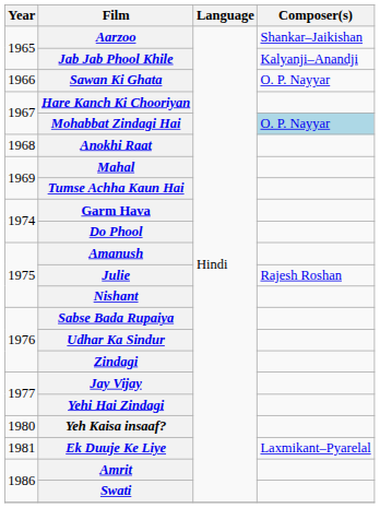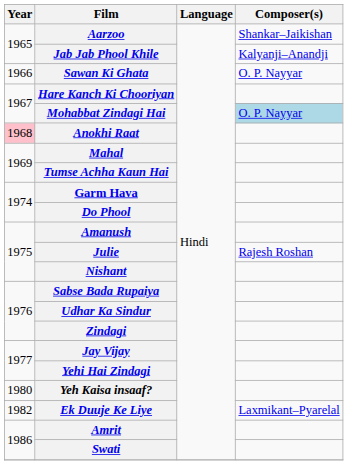 <table class="wikitable sortable">
 <tr>
 <th>Year</th>
 <th>Film</th>
 <th>Language</th>
 <th>Composer(s)</th>
 </tr>
 <tr>
 <td Rowspan=2>1965</td>
 <th><em><a href='#'>Aarzoo</a></em></th>
 <td rowspan=22>Hindi</td>
 <td><a href='#'>Shankar–Jaikishan</a></td>
 </tr>
 <tr>
 <th><em><a href='#'>Jab Jab Phool Khile</a></em></th>
 <td><a href='#'>Kalyanji–Anandji</a></td>
 </tr>
 <tr>
 <td>1966</td>
 <th><em><a href='#'>Sawan Ki Ghata</a></em></th>
 <td><a href='#'>O. P. Nayyar</a></td>
 </tr>
 <tr>
 <td rowspan=2>1967</td>
 <th><em><a href='#'>Hare Kanch Ki Chooriyan</a></em></th>
 <td></td>
 </tr>
 <tr>
 <th><em><a href='#'>Mohabbat Zindagi Hai</a></em></th>
 <td style="background: lightblue;"><a href='#'>O. P. Nayyar</a></td>
 </tr>
 <tr>
-<td>1968</td>
+<td style="background: pink;">1968</td>
 <th><em><a href='#'>Anokhi Raat</a></em></th>
 <td></td>
 </tr>
 <tr>
 <td rowspan=2>1969</td>
 <th><em><a href='#'>Mahal</a></em></th>
 <td></td>
 </tr>
 <tr>
 <th><em><a href='#'>Tumse Achha Kaun Hai</a></em></th>
 <td></td>
 </tr>
 <tr>
 <td rowspan=2>1974</td>
 <th><a href='#'>Garm Hava</a></th>
 <td></td>
 </tr>
 <tr>
 <th><em><a href='#'>Do Phool</a></em></th>
 <td></td>
 </tr>
 <tr>
 <td rowspan=3>1975</td>
 <th><em><a href='#'>Amanush</a></em></th>
 <td></td>
 </tr>
 <tr>
 <th><em><a href='#'>Julie</a></em></th>
 <td><a href='#'>Rajesh Roshan</a></td>
 </tr>
 <tr>
 <th><em><a href='#'>Nishant</a></em></th>
 <td></td>
 </tr>
 <tr>
 <td rowspan=3>1976</td>
 <th><em><a href='#'>Sabse Bada Rupaiya</a></em></th>
 <td></td>
 </tr>
 <tr>
 <th><em><a href='#'>Udhar Ka Sindur</a></em></th>
 <td></td>
 </tr>
 <tr>
 <th><em><a href='#'>Zindagi</a></em></th>
 <td></td>
 </tr>
 <tr>
 <td rowspan=2>1977</td>
 <th><em><a href='#'>Jay Vijay</a></em></th>
 <td></td>
 </tr>
 <tr>
 <th><em><a href='#'>Yehi Hai Zindagi</a></em></th>
 <td></td>
 </tr>
 <tr>
 <td>1980</td>
 <th><em>Yeh Kaisa insaaf?</em></th>
 <td></td>
 </tr>
 <tr>
-<td>1981</td>
+<td>1982</td>
 <th><em><a href='#'>Ek Duuje Ke Liye</a></em></th>
 <td><a href='#'>Laxmikant–Pyarelal</a></td>
 </tr>
 <tr>
 <td rowspan=2>1986</td>
 <th><em><a href='#'>Amrit</a></em></th>
 <td></td>
 </tr>
 <tr>
 <th><em><a href='#'>Swati</a></em></th>
 <td></td>
 </tr>
 <tr>
 </tr>
 </table>
